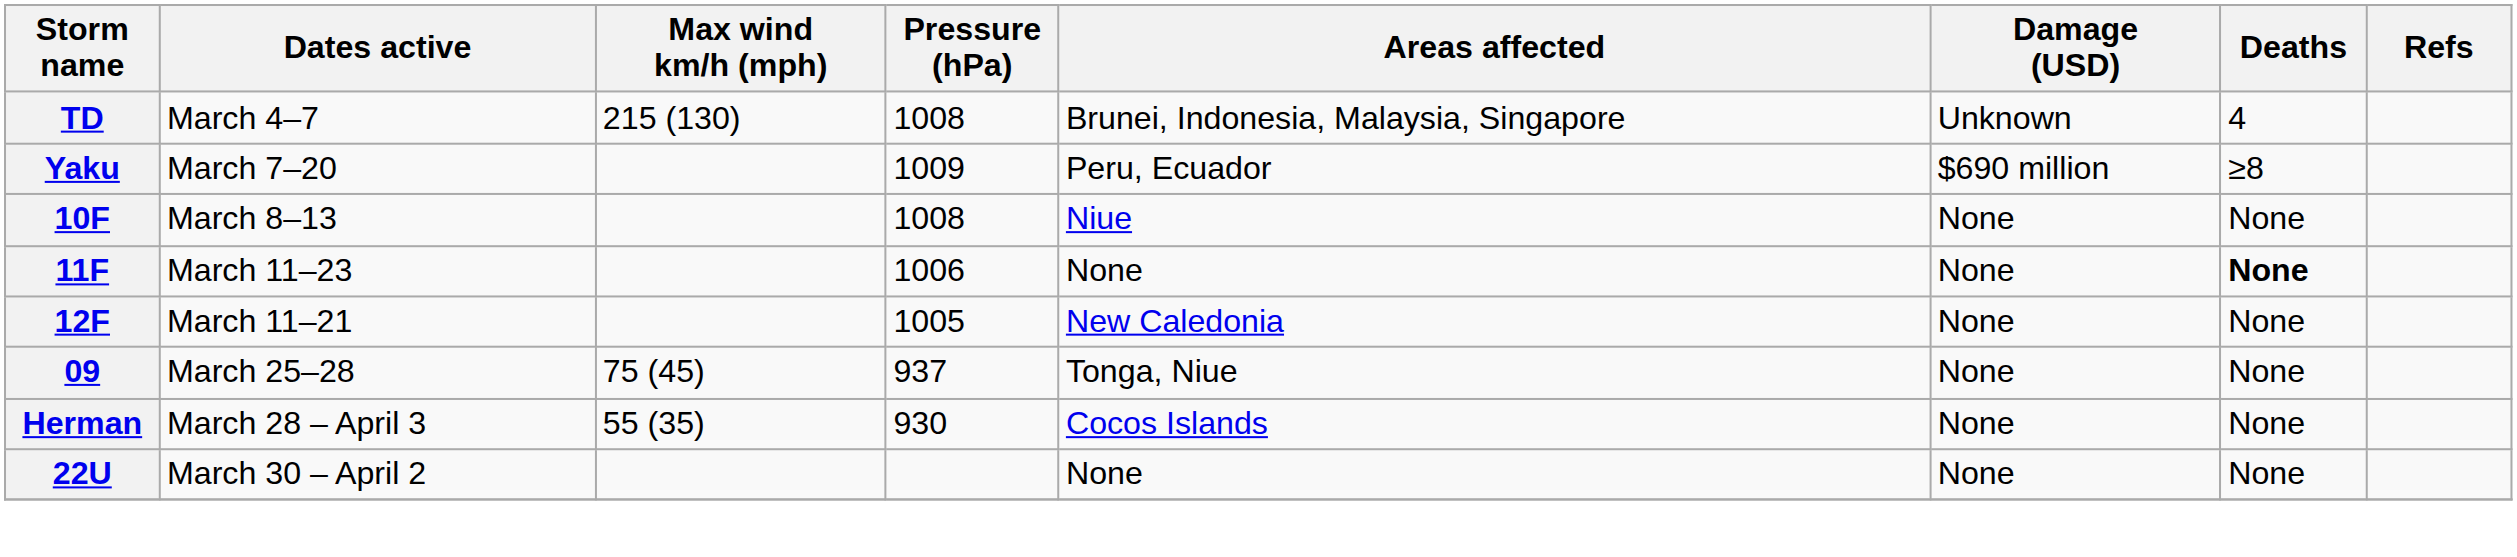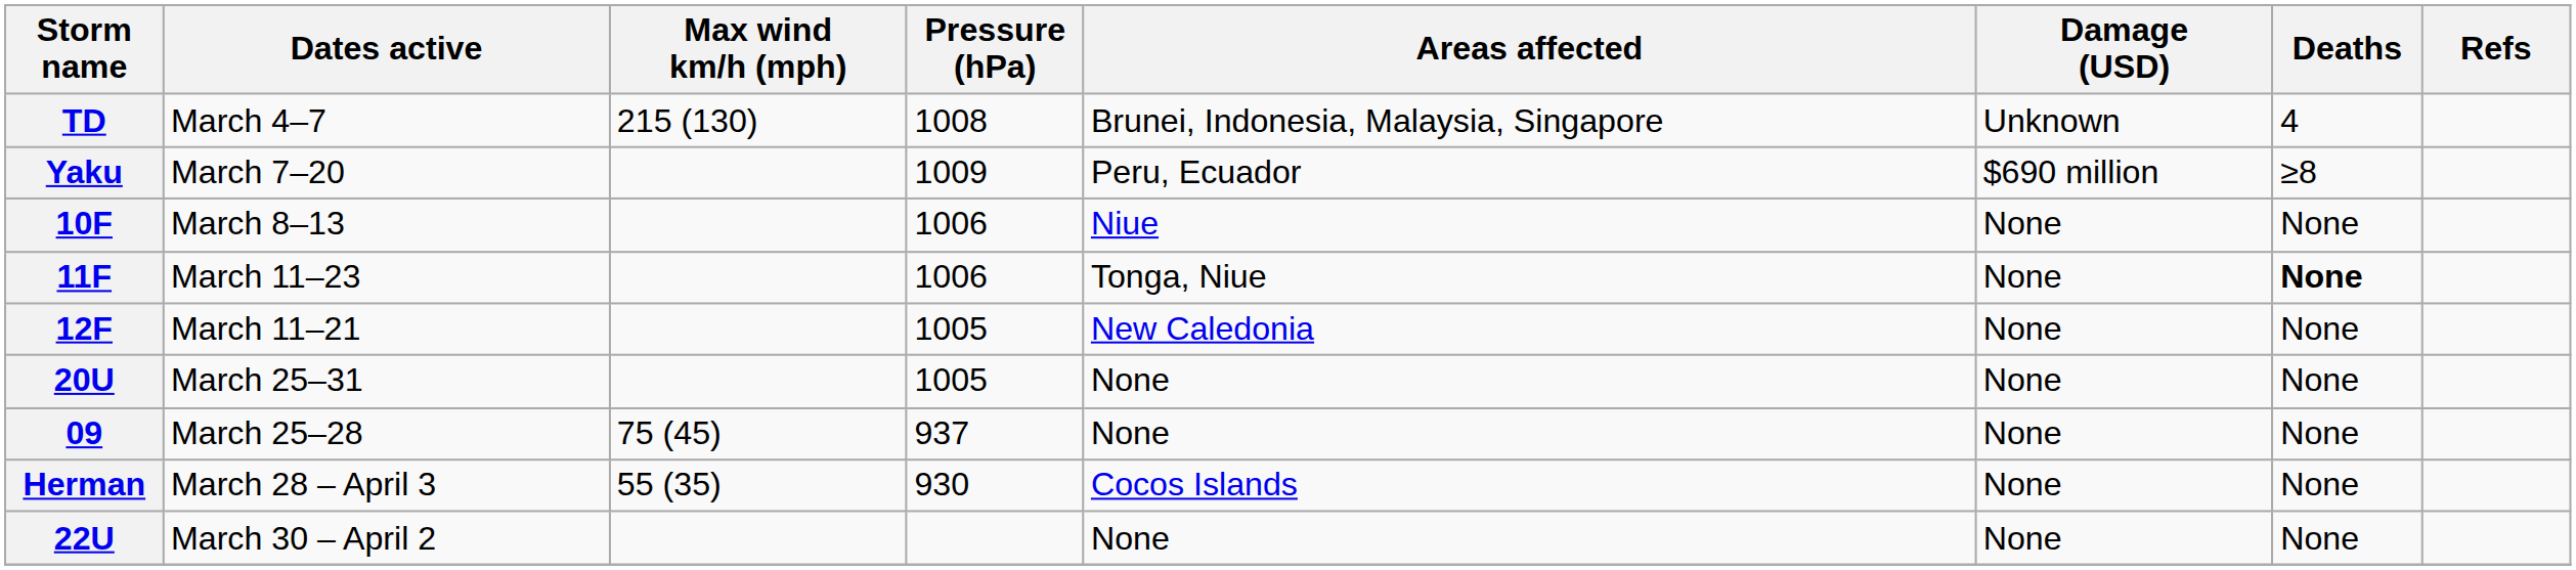 <table class="wikitable sortable">
 <tr>
 <th width="5%">Storm name</th>
 <th width="15%">Dates active</th>
 <th width="10%">Max wind<br>km/h (mph)</th>
 <th width="5%">Pressure<br>(hPa)</th>
 <th width="30%">Areas affected</th>
 <th width="10%">Damage<br>(USD)</th>
 <th width="5%">Deaths</th>
 <th width="5%">Refs</th>
 </tr>
 <tr>
 <th><a href='#'>TD</a></th>
 <td>March 4–7</td>
 <td>215 (130)</td>
 <td>1008</td>
 <td>Brunei, Indonesia, Malaysia, Singapore</td>
 <td>Unknown</td>
 <td>4</td>
 <td></td>
 </tr>
 <tr>
 <th><a href='#'>Yaku</a></th>
 <td>March 7–20</td>
 <td></td>
 <td>1009</td>
 <td>Peru, Ecuador</td>
 <td>$690 million</td>
 <td>≥8</td>
 <td></td>
 </tr>
 <tr>
 <th><a href='#'>10F</a></th>
 <td>March 8–13</td>
 <td></td>
-<td>1008</td>
+<td>1006</td>
 <td><a href='#'>Niue</a></td>
 <td>None</td>
 <td>None</td>
 <td></td>
 </tr>
 <tr>
 <th><a href='#'>11F</a></th>
 <td>March 11–23</td>
 <td></td>
 <td>1006</td>
-<td>None</td>
+<td>Tonga, Niue</td>
 <td>None</td>
 <td><strong>None</strong></td>
 <td></td>
 </tr>
 <tr>
 <th><a href='#'>12F</a></th>
 <td>March 11–21</td>
 <td></td>
 <td>1005</td>
 <td><a href='#'>New Caledonia</a></td>
 <td>None</td>
 <td>None</td>
 <td></td>
 </tr>
 <tr>
+<th><a href='#'>20U</a></th>
+<td>March 25–31</td>
+<td></td>
+<td>1005</td>
+<td>None</td>
+<td>None</td>
+<td>None</td>
+<td></td>
+</tr>
+<tr>
 <th><a href='#'>09</a></th>
 <td>March 25–28</td>
 <td>75 (45)</td>
 <td>937</td>
-<td>Tonga, Niue</td>
+<td>None</td>
 <td>None</td>
 <td>None</td>
 <td></td>
 </tr>
 <tr>
 <th><a href='#'>Herman</a></th>
 <td>March 28 – April 3</td>
 <td>55 (35)</td>
 <td>930</td>
 <td><a href='#'>Cocos Islands</a></td>
 <td>None</td>
 <td>None</td>
 <td></td>
 </tr>
 <tr>
 <th><a href='#'>22U</a></th>
 <td>March 30 – April 2</td>
 <td></td>
 <td></td>
 <td>None</td>
 <td>None</td>
 <td>None</td>
 <td></td>
 </tr>
 <tr>
 </tr>
 </table>
